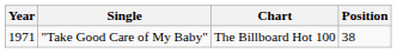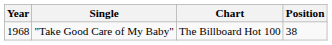 <table class="wikitable">
 <tr>
 <th align="left">Year</th>
 <th align="left">Single</th>
 <th align="left">Chart</th>
 <th align="left">Position</th>
 </tr>
 <tr>
-<td align="left">1971</td>
+<td align="left">1968</td>
 <td align="left">"Take Good Care of My Baby"</td>
 <td align="left">The Billboard Hot 100</td>
 <td align="left">38</td>
 </tr>
 </table>
